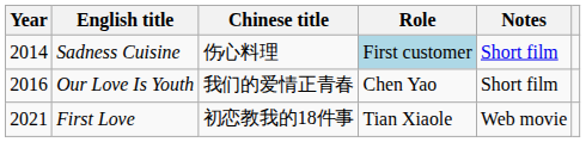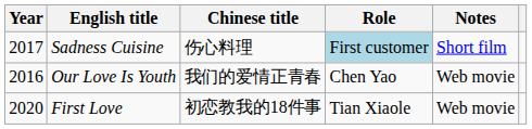 <table class="wikitable sortable">
 <tr>
 <th>Year</th>
 <th>English title</th>
 <th>Chinese title</th>
 <th>Role</th>
 <th class="unsortable">Notes</th>
 <th class="unsortable"></th>
 </tr>
 <tr>
-<td>2014</td>
+<td>2017</td>
 <td><em>Sadness Cuisine</em></td>
 <td>伤心料理</td>
 <td style="background: lightblue;">First customer</td>
 <td><a href='#'>Short film</a></td>
 <td></td>
 </tr>
 <tr>
 <td>2016</td>
 <td><em>Our Love Is Youth</em></td>
 <td>我们的爱情正青春</td>
 <td>Chen Yao</td>
-<td>Short film</td>
+<td>Web movie</td>
 <td></td>
 </tr>
 <tr>
-<td>2021</td>
+<td>2020</td>
 <td><em>First Love</em></td>
 <td>初恋教我的18件事</td>
 <td>Tian Xiaole</td>
 <td>Web movie</td>
 <td></td>
 </tr>
 </table>
